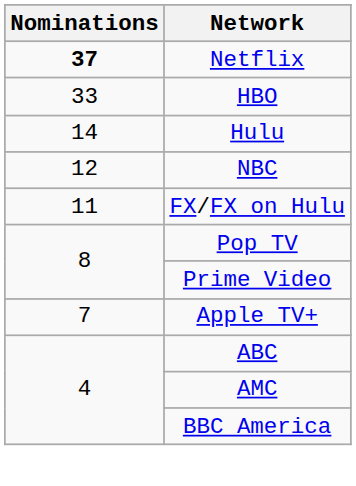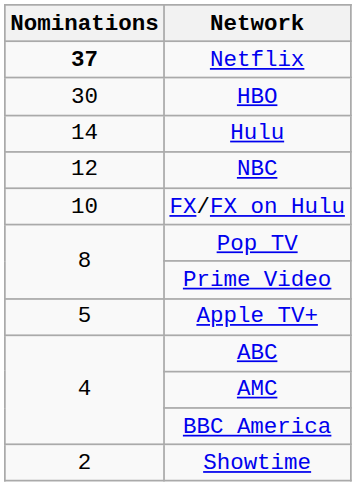 <table class="wikitable sortable" style="text-align: center; max-width:20em">
 <tr>
 <th scope="col">Nominations</th>
 <th scope="col">Network</th>
 </tr>
 <tr>
 <td scope="row"><strong>37</strong></td>
 <td><a href='#'>Netflix</a></td>
 </tr>
 <tr>
-<td scope="row">33</td>
+<td scope="row">30</td>
 <td><a href='#'>HBO</a></td>
 </tr>
 <tr>
 <td scope="row">14</td>
 <td><a href='#'>Hulu</a></td>
 </tr>
 <tr>
 <td scope="row">12</td>
 <td><a href='#'>NBC</a></td>
 </tr>
 <tr>
-<td scope="row">11</td>
+<td scope="row">10</td>
 <td><a href='#'>FX</a>/<a href='#'>FX on Hulu</a></td>
 </tr>
 <tr>
 <td scope="row" rowspan="2">8</td>
 <td><a href='#'>Pop TV</a></td>
 </tr>
 <tr>
 <td><a href='#'>Prime Video</a></td>
 </tr>
 <tr>
-<td scope="row">7</td>
+<td scope="row">5</td>
 <td><a href='#'>Apple TV+</a></td>
 </tr>
 <tr>
 <td scope="row" rowspan="3">4</td>
 <td><a href='#'>ABC</a></td>
 </tr>
 <tr>
 <td><a href='#'>AMC</a></td>
 </tr>
 <tr>
 <td><a href='#'>BBC America</a></td>
 </tr>
+<tr>
+<td scope="row">2</td>
+<td><a href='#'>Showtime</a></td>
+</tr>
 </table>
